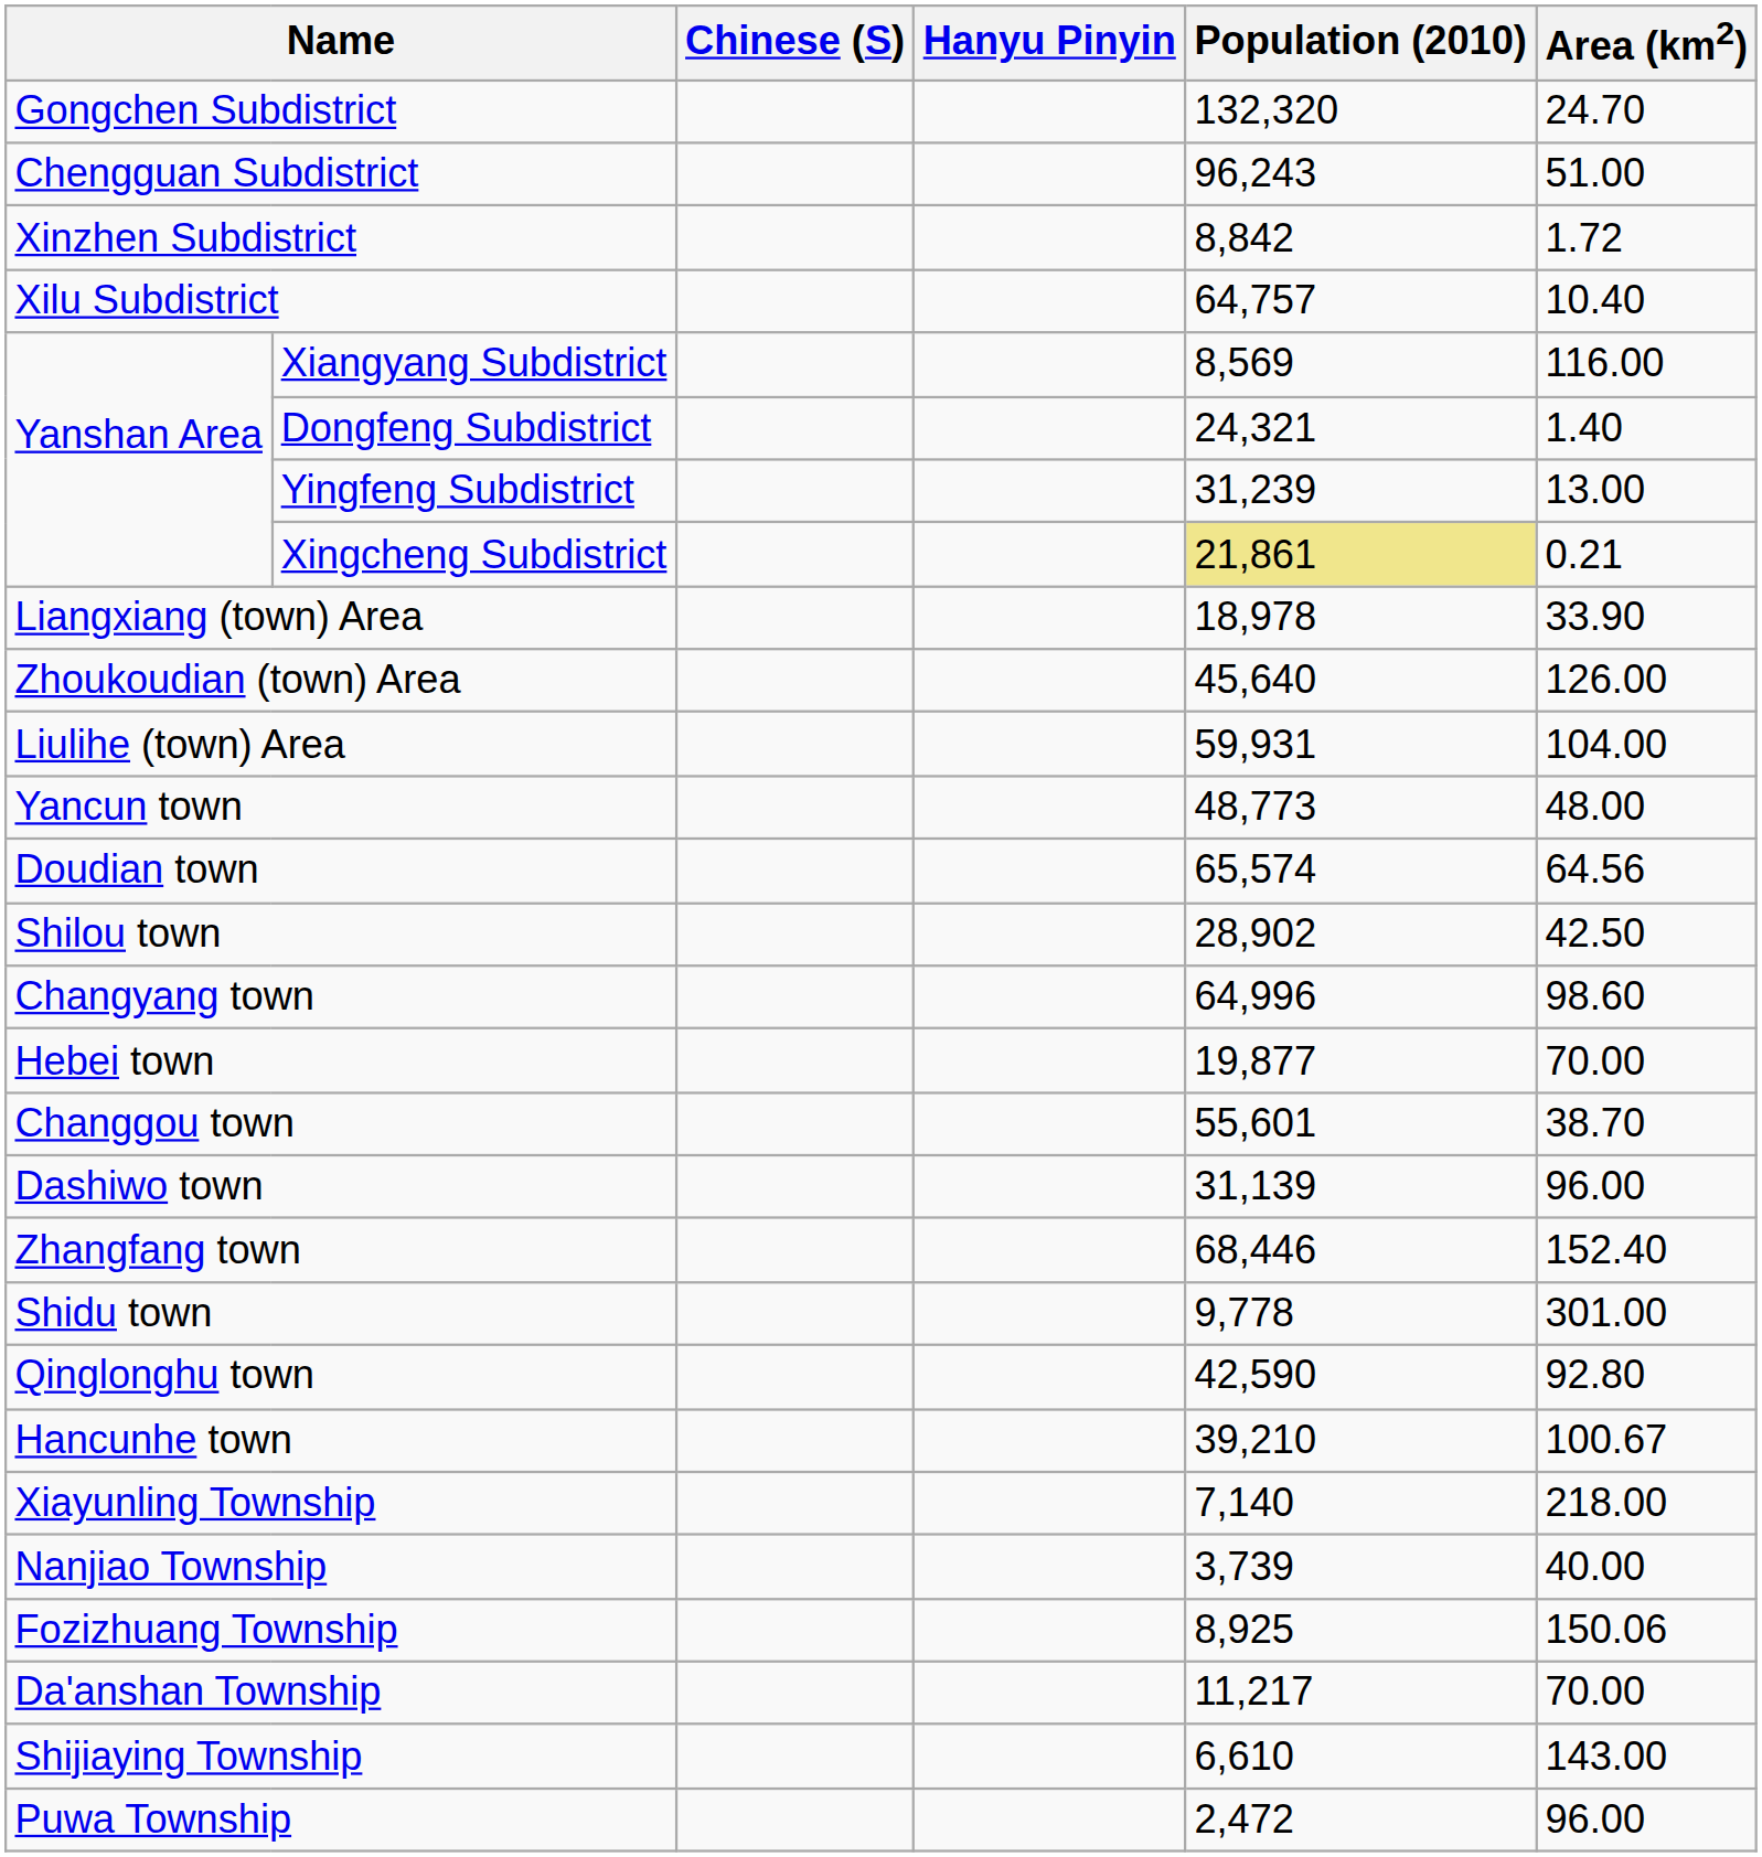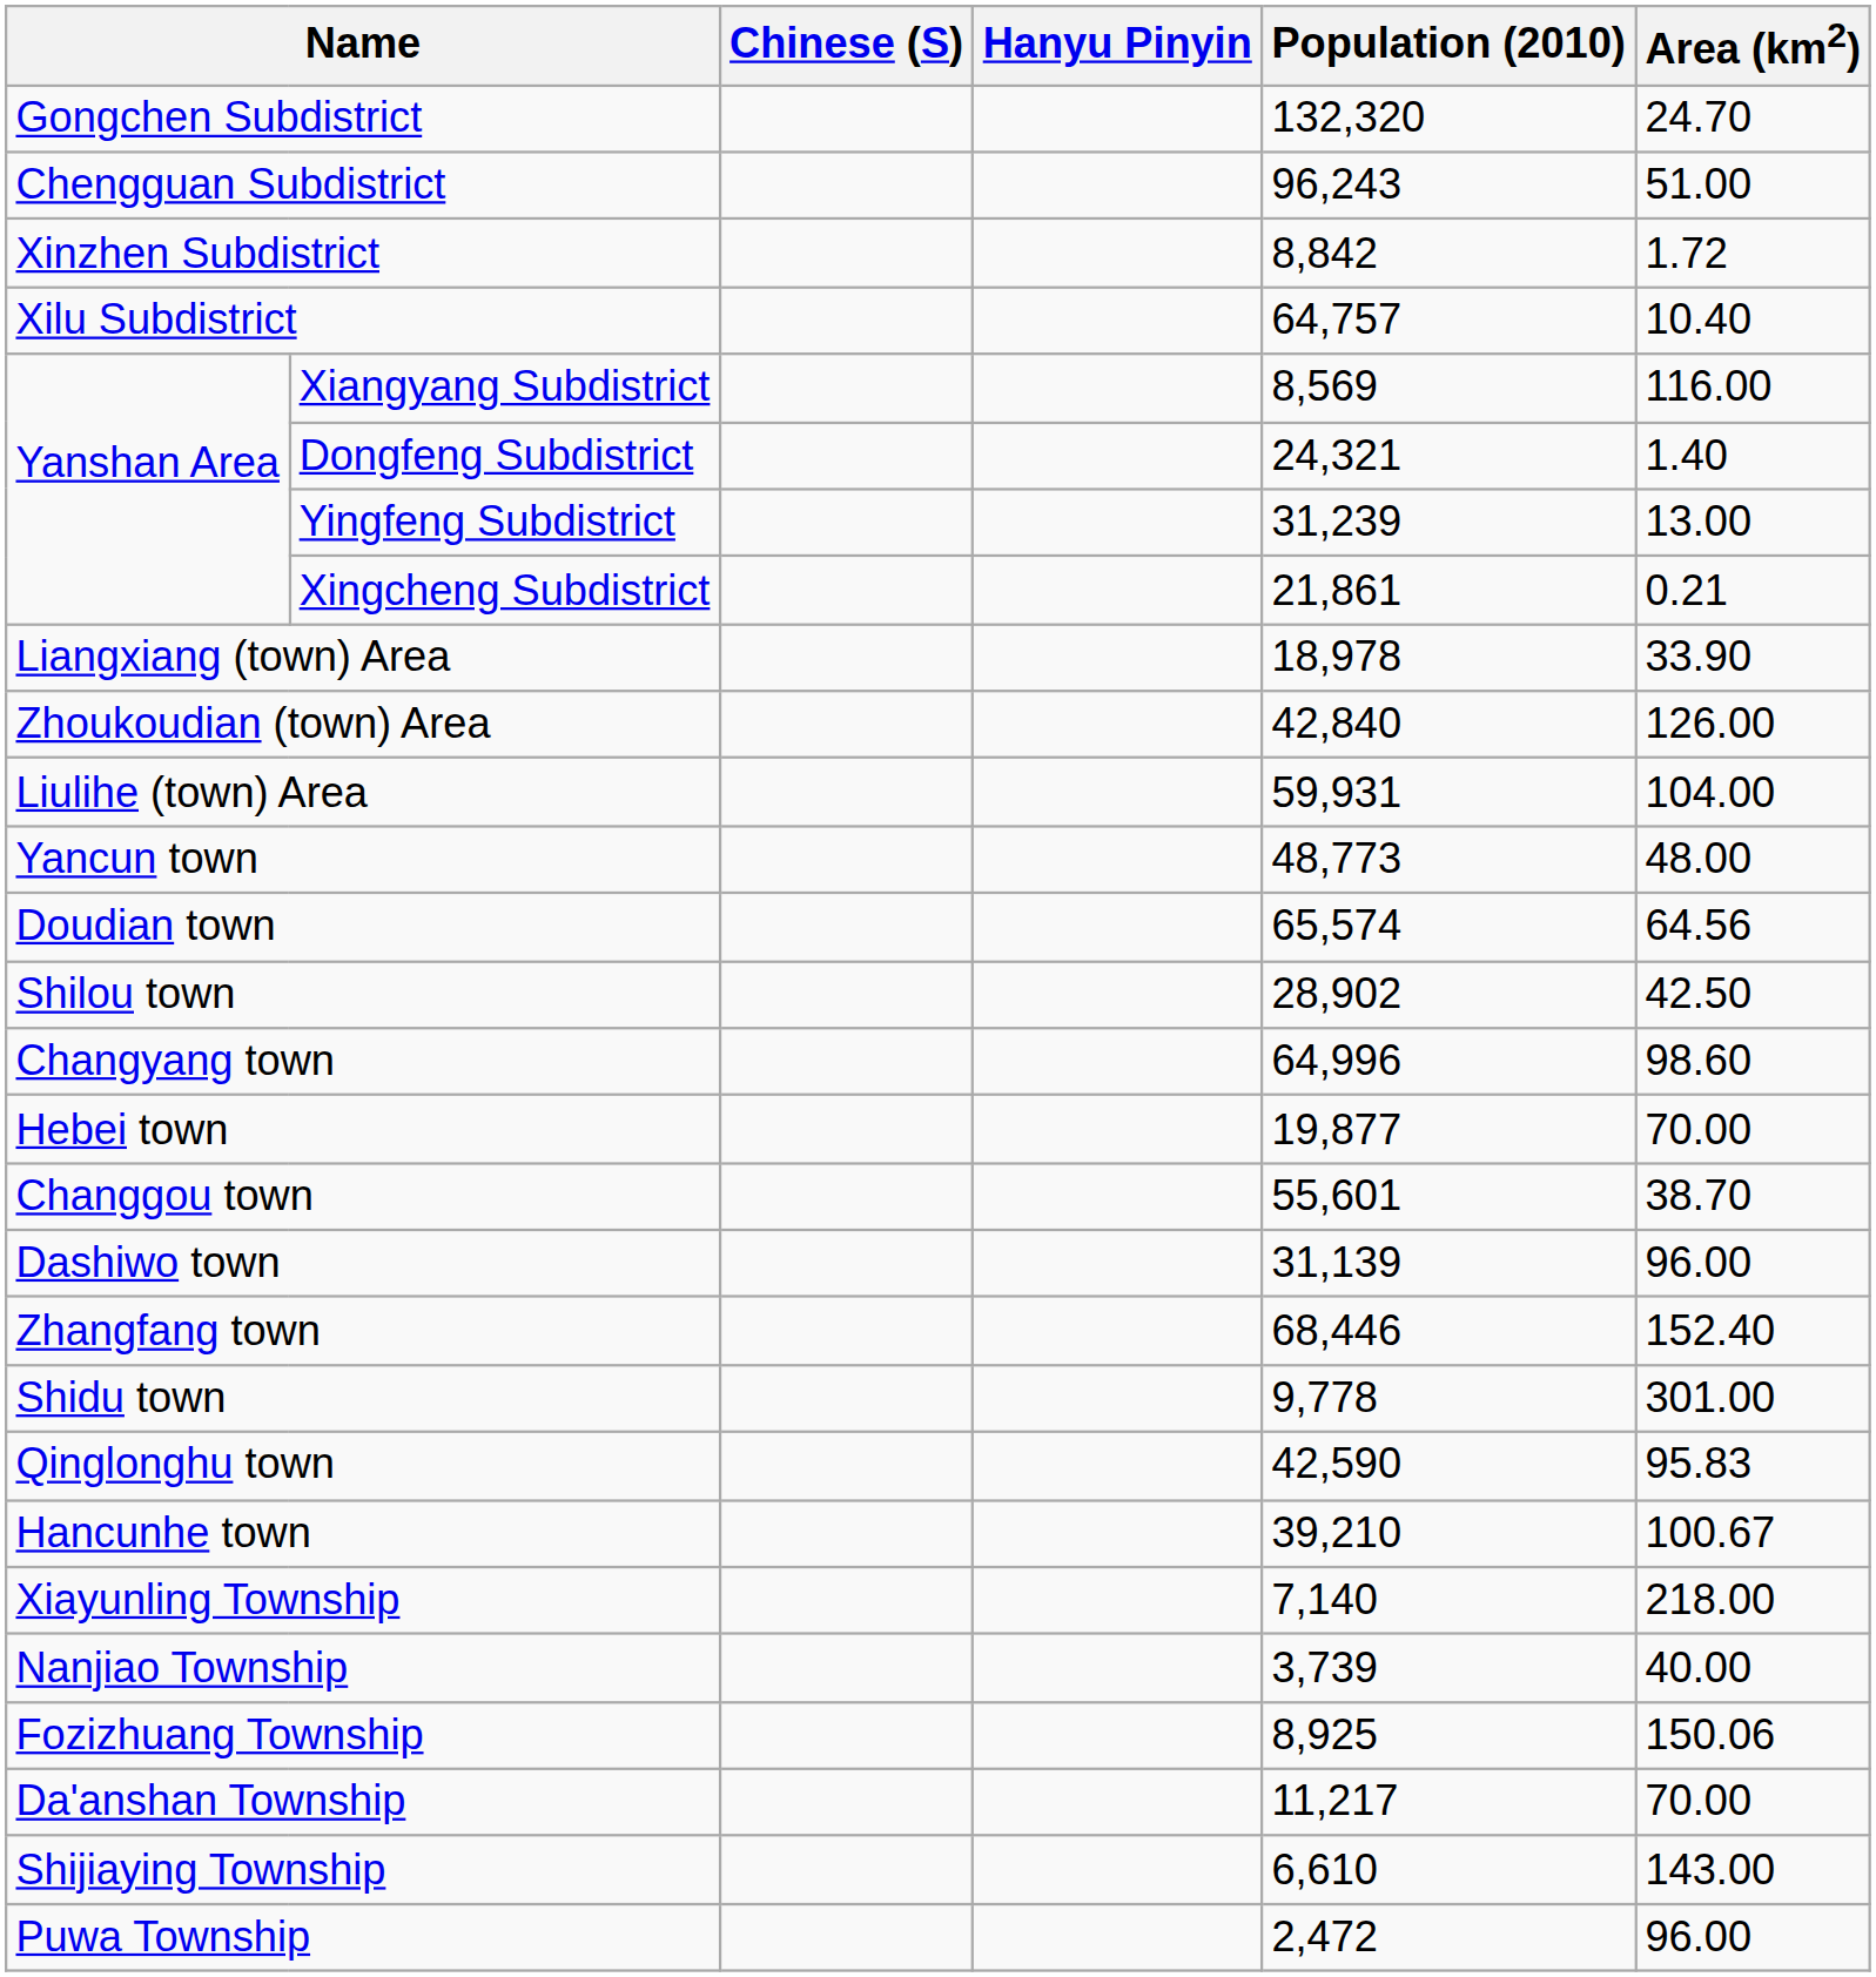 <table class="wikitable">
 <tr>
 <th colspan="2">Name</th>
 <th><a href='#'>Chinese</a> (<a href='#'>S</a>)</th>
 <th><a href='#'>Hanyu Pinyin</a></th>
 <th>Population (2010)</th>
 <th>Area (km<sup>2</sup>)</th>
 </tr>
 <tr>
 <td colspan="2"><a href='#'>Gongchen Subdistrict</a></td>
 <td></td>
 <td></td>
 <td>132,320</td>
 <td>24.70</td>
 </tr>
 <tr>
 <td colspan="2"><a href='#'>Chengguan Subdistrict</a></td>
 <td></td>
 <td></td>
 <td>96,243</td>
 <td>51.00</td>
 </tr>
 <tr>
 <td colspan="2"><a href='#'>Xinzhen Subdistrict</a></td>
 <td></td>
 <td></td>
 <td>8,842</td>
 <td>1.72</td>
 </tr>
 <tr>
 <td colspan="2"><a href='#'>Xilu Subdistrict</a></td>
 <td></td>
 <td></td>
 <td>64,757</td>
 <td>10.40</td>
 </tr>
 <tr>
 <td rowspan="4"><a href='#'>Yanshan Area</a><br><br></td>
 <td><a href='#'>Xiangyang Subdistrict</a></td>
 <td></td>
 <td></td>
 <td>8,569</td>
 <td>116.00</td>
 </tr>
 <tr>
 <td><a href='#'>Dongfeng Subdistrict</a></td>
 <td></td>
 <td></td>
 <td>24,321</td>
 <td>1.40</td>
 </tr>
 <tr>
 <td><a href='#'>Yingfeng Subdistrict</a></td>
 <td></td>
 <td></td>
 <td>31,239</td>
 <td>13.00</td>
 </tr>
 <tr>
 <td><a href='#'>Xingcheng Subdistrict</a></td>
 <td></td>
 <td></td>
-<td style="background: khaki;">21,861</td>
+<td>21,861</td>
 <td>0.21</td>
 </tr>
 <tr>
 <td colspan="2"><a href='#'>Liangxiang</a> (town) Area</td>
 <td></td>
 <td></td>
 <td>18,978</td>
 <td>33.90</td>
 </tr>
 <tr>
 <td colspan="2"><a href='#'>Zhoukoudian</a> (town) Area</td>
 <td></td>
 <td></td>
-<td>45,640</td>
+<td>42,840</td>
 <td>126.00</td>
 </tr>
 <tr>
 <td colspan="2"><a href='#'>Liulihe</a> (town) Area</td>
 <td></td>
 <td></td>
 <td>59,931</td>
 <td>104.00</td>
 </tr>
 <tr>
 <td colspan="2"><a href='#'>Yancun</a> town</td>
 <td></td>
 <td></td>
 <td>48,773</td>
 <td>48.00</td>
 </tr>
 <tr>
 <td colspan="2"><a href='#'>Doudian</a> town</td>
 <td></td>
 <td></td>
 <td>65,574</td>
 <td>64.56</td>
 </tr>
 <tr>
 <td colspan="2"><a href='#'>Shilou</a> town</td>
 <td></td>
 <td></td>
 <td>28,902</td>
 <td>42.50</td>
 </tr>
 <tr>
 <td colspan="2"><a href='#'>Changyang</a> town</td>
 <td></td>
 <td></td>
 <td>64,996</td>
 <td>98.60</td>
 </tr>
 <tr>
 <td colspan="2"><a href='#'>Hebei</a> town</td>
 <td></td>
 <td></td>
 <td>19,877</td>
 <td>70.00</td>
 </tr>
 <tr>
 <td colspan="2"><a href='#'>Changgou</a> town</td>
 <td></td>
 <td></td>
 <td>55,601</td>
 <td>38.70</td>
 </tr>
 <tr>
 <td colspan="2"><a href='#'>Dashiwo</a> town</td>
 <td></td>
 <td></td>
 <td>31,139</td>
 <td>96.00</td>
 </tr>
 <tr>
 <td colspan="2"><a href='#'>Zhangfang</a> town</td>
 <td></td>
 <td></td>
 <td>68,446</td>
 <td>152.40</td>
 </tr>
 <tr>
 <td colspan="2"><a href='#'>Shidu</a> town</td>
 <td></td>
 <td></td>
 <td>9,778</td>
 <td>301.00</td>
 </tr>
 <tr>
 <td colspan="2"><a href='#'>Qinglonghu</a> town</td>
 <td></td>
 <td></td>
 <td>42,590</td>
-<td>92.80</td>
+<td>95.83</td>
 </tr>
 <tr>
 <td colspan="2"><a href='#'>Hancunhe</a> town</td>
 <td></td>
 <td></td>
 <td>39,210</td>
 <td>100.67</td>
 </tr>
 <tr>
 <td colspan="2"><a href='#'>Xiayunling Township</a></td>
 <td></td>
 <td></td>
 <td>7,140</td>
 <td>218.00</td>
 </tr>
 <tr>
 <td colspan="2"><a href='#'>Nanjiao Township</a></td>
 <td></td>
 <td></td>
 <td>3,739</td>
 <td>40.00</td>
 </tr>
 <tr>
 <td colspan="2"><a href='#'>Fozizhuang Township</a></td>
 <td></td>
 <td></td>
 <td>8,925</td>
 <td>150.06</td>
 </tr>
 <tr>
 <td colspan="2"><a href='#'>Da'anshan Township</a></td>
 <td></td>
 <td></td>
 <td>11,217</td>
 <td>70.00</td>
 </tr>
 <tr>
 <td colspan="2"><a href='#'>Shijiaying Township</a></td>
 <td></td>
 <td></td>
 <td>6,610</td>
 <td>143.00</td>
 </tr>
 <tr>
 <td colspan="2"><a href='#'>Puwa Township</a></td>
 <td></td>
 <td></td>
 <td>2,472</td>
 <td>96.00</td>
 </tr>
 </table>
